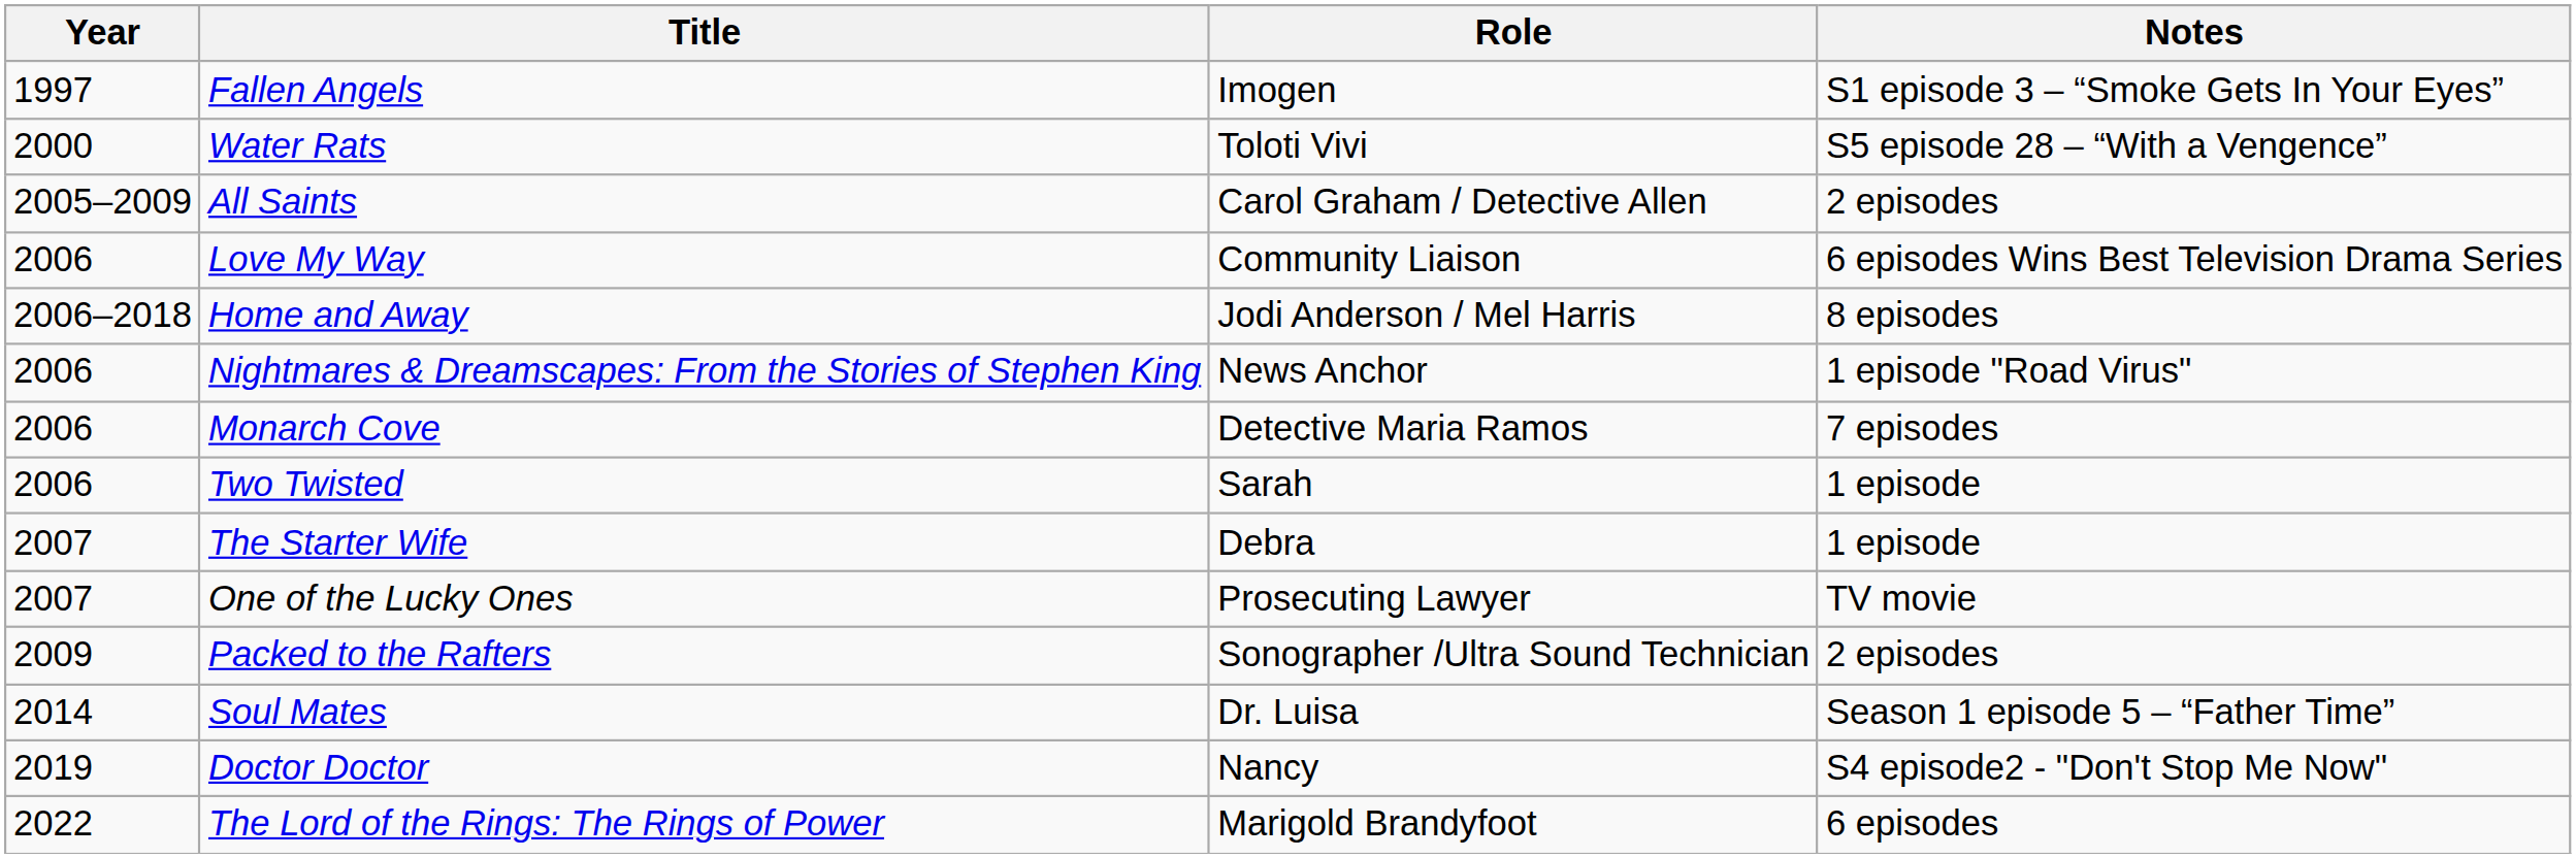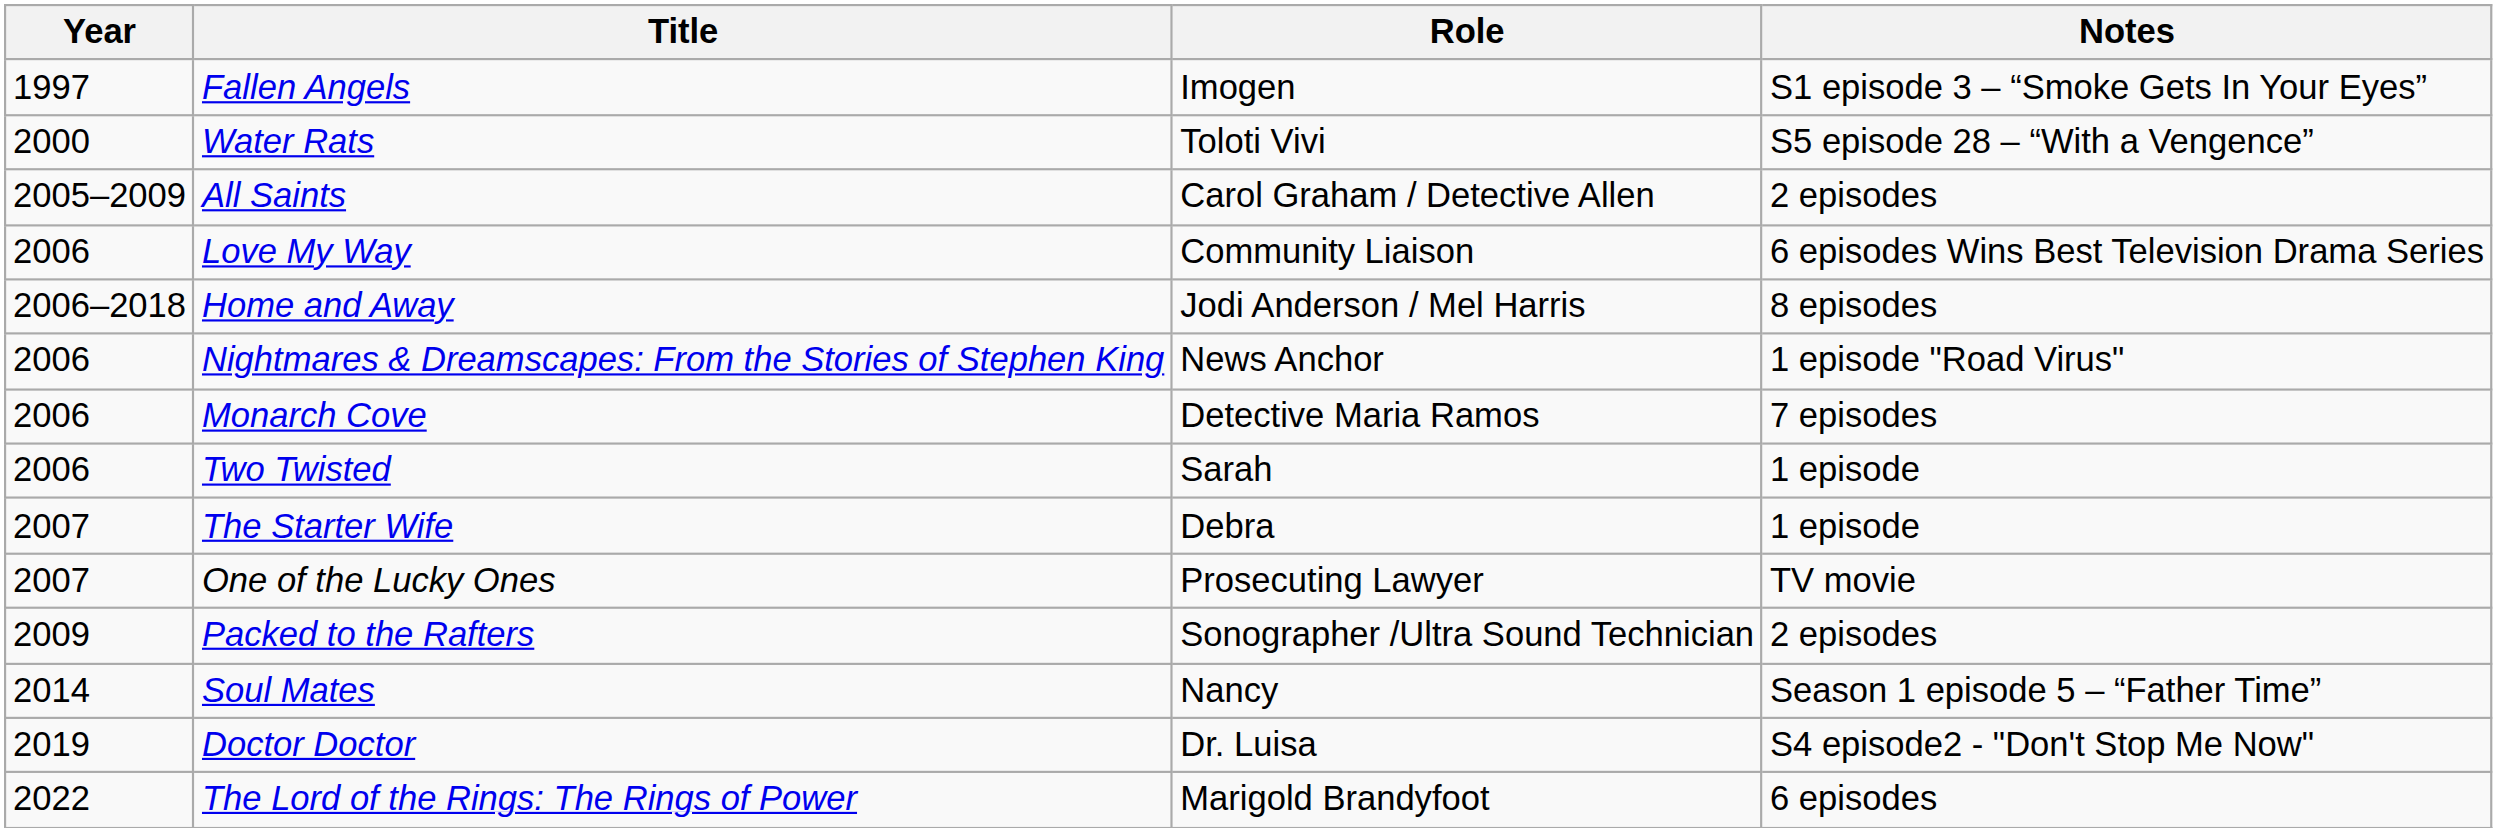 <table class="wikitable sortable">
 <tr>
 <th scope="col">Year</th>
 <th scope="col">Title</th>
 <th scope="col">Role</th>
 <th scope="col" class="unsortable">Notes</th>
 </tr>
 <tr>
 <td>1997</td>
 <td><em><a href='#'>Fallen Angels</a></em></td>
 <td>Imogen</td>
 <td>S1 episode 3 – “Smoke Gets In Your Eyes”</td>
 </tr>
 <tr>
 <td>2000</td>
 <td><em><a href='#'>Water Rats</a></em></td>
 <td>Toloti Vivi</td>
 <td>S5 episode 28 – “With a Vengence”</td>
 </tr>
 <tr>
 <td>2005–2009</td>
 <td><em><a href='#'>All Saints</a></em></td>
 <td>Carol Graham / Detective Allen</td>
 <td>2 episodes</td>
 </tr>
 <tr>
 <td>2006</td>
 <td><em><a href='#'>Love My Way</a></em></td>
 <td>Community Liaison</td>
 <td>6 episodes Wins Best Television Drama Series</td>
 </tr>
 <tr>
 <td>2006–2018</td>
 <td><em><a href='#'>Home and Away </a></em></td>
 <td>Jodi Anderson / Mel Harris</td>
 <td>8 episodes</td>
 </tr>
 <tr>
 <td>2006</td>
 <td><em><a href='#'>Nightmares & Dreamscapes: From the Stories of Stephen King</a></em></td>
 <td>News Anchor</td>
 <td>1 episode "Road Virus"</td>
 </tr>
 <tr>
 <td>2006</td>
 <td><em><a href='#'>Monarch Cove</a></em></td>
 <td>Detective Maria Ramos</td>
 <td>7 episodes</td>
 </tr>
 <tr>
 <td>2006</td>
 <td><em><a href='#'>Two Twisted</a></em></td>
 <td>Sarah</td>
 <td>1 episode</td>
 </tr>
 <tr>
 <td>2007</td>
 <td><em><a href='#'>The Starter Wife</a></em></td>
 <td>Debra</td>
 <td>1 episode</td>
 </tr>
 <tr>
 <td>2007</td>
 <td><em>One of the Lucky Ones</em></td>
 <td>Prosecuting Lawyer</td>
 <td>TV movie</td>
 </tr>
 <tr>
 <td>2009</td>
 <td><em><a href='#'>Packed to the Rafters</a></em></td>
 <td>Sonographer /Ultra Sound Technician</td>
 <td>2 episodes</td>
 </tr>
 <tr>
 <td>2014</td>
 <td><em><a href='#'>Soul Mates</a></em></td>
-<td>Dr. Luisa</td>
+<td>Nancy</td>
 <td>Season 1 episode 5 – “Father Time”</td>
 </tr>
 <tr>
 <td>2019</td>
 <td><em><a href='#'>Doctor Doctor</a></em></td>
-<td>Nancy</td>
+<td>Dr. Luisa</td>
 <td>S4 episode2 - "Don't Stop Me Now"</td>
 </tr>
 <tr>
 <td>2022</td>
 <td><em><a href='#'>The Lord of the Rings: The Rings of Power</a></em></td>
 <td>Marigold Brandyfoot</td>
 <td>6 episodes</td>
 </tr>
 <tr>
 </tr>
 </table>
